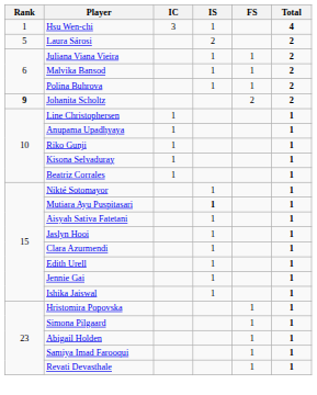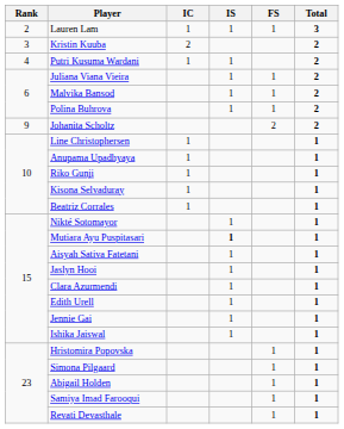 <table class="wikitable" style="font-size:80%; text-align:center">
 <tr>
 <th width="50">Rank</th>
 <th width="150">Player</th>
 <th width="50">IC</th>
 <th width="50">IS</th>
 <th width="50">FS</th>
 <th width="50">Total</th>
 </tr>
 <tr>
+<td>2</td>
+<td align="left"> Lauren Lam</td>
 <td>1</td>
-<td align="left"> <a href='#'>Hsu Wen-chi</a></td>
-<td>3</td>
 <td>1</td>
-<td></td>
-<td><strong>4</strong></td>
+<td>1</td>
+<td><strong>3</strong></td>
 </tr>
 <tr>
-<td>5</td>
-<td align="left"> <a href='#'>Laura Sárosi</a></td>
+<td>3</td>
+<td align="left"> <a href='#'>Kristin Kuuba</a></td>
+<td>2</td>
 <td></td>
-<td>2</td>
+<td></td>
+<td><strong>2</strong></td>
+</tr>
+<tr>
+<td>4</td>
+<td align="left"> <a href='#'>Putri Kusuma Wardani</a></td>
+<td>1</td>
+<td>1</td>
 <td></td>
 <td><strong>2</strong></td>
 </tr>
 <tr>
 <td rowspan="3">6</td>
 <td align="left"> <a href='#'>Juliana Viana Vieira</a></td>
 <td></td>
 <td>1</td>
 <td>1</td>
 <td><strong>2</strong></td>
 </tr>
 <tr>
 <td align="left"> <a href='#'>Malvika Bansod</a></td>
 <td></td>
 <td>1</td>
 <td>1</td>
 <td><strong>2</strong></td>
 </tr>
 <tr>
 <td align="left"> <a href='#'>Polina Buhrova</a></td>
 <td></td>
 <td>1</td>
 <td>1</td>
 <td><strong>2</strong></td>
 </tr>
 <tr>
-<td><strong>9</strong></td>
+<td>9</td>
 <td align="left"> <a href='#'>Johanita Scholtz</a></td>
 <td></td>
 <td></td>
 <td>2</td>
 <td><strong>2</strong></td>
 </tr>
 <tr>
 <td rowspan="5">10</td>
 <td align="left"> <a href='#'>Line Christophersen</a></td>
 <td>1</td>
 <td></td>
 <td></td>
 <td><strong>1</strong></td>
 </tr>
 <tr>
 <td align="left"> <a href='#'>Anupama Upadhyaya</a></td>
 <td>1</td>
 <td></td>
 <td></td>
 <td><strong>1</strong></td>
 </tr>
 <tr>
 <td align="left"> <a href='#'>Riko Gunji</a></td>
 <td>1</td>
 <td></td>
 <td></td>
 <td><strong>1</strong></td>
 </tr>
 <tr>
 <td align="left"> <a href='#'>Kisona Selvaduray</a></td>
 <td>1</td>
 <td></td>
 <td></td>
 <td><strong>1</strong></td>
 </tr>
 <tr>
 <td align="left"> <a href='#'>Beatriz Corrales</a></td>
 <td>1</td>
 <td></td>
 <td></td>
 <td><strong>1</strong></td>
 </tr>
 <tr>
 <td rowspan="8">15</td>
 <td align="left"> <a href='#'>Nikté Sotomayor</a></td>
 <td></td>
 <td>1</td>
 <td></td>
 <td><strong>1</strong></td>
 </tr>
 <tr>
 <td align="left" nowrap> <a href='#'>Mutiara Ayu Puspitasari</a></td>
 <td></td>
 <td><strong>1</strong></td>
 <td></td>
 <td><strong>1</strong></td>
 </tr>
 <tr>
 <td align="left"> <a href='#'>Aisyah Sativa Fatetani</a></td>
 <td></td>
 <td>1</td>
 <td></td>
 <td><strong>1</strong></td>
 </tr>
 <tr>
 <td align="left"> <a href='#'>Jaslyn Hooi</a></td>
 <td></td>
 <td>1</td>
 <td></td>
 <td><strong>1</strong></td>
 </tr>
 <tr>
 <td align="left"> <a href='#'>Clara Azurmendi</a></td>
 <td></td>
 <td>1</td>
 <td></td>
 <td><strong>1</strong></td>
 </tr>
 <tr>
 <td align="left"> <a href='#'>Edith Urell</a></td>
 <td></td>
 <td>1</td>
 <td></td>
 <td><strong>1</strong></td>
 </tr>
 <tr>
 <td align="left"> <a href='#'>Jennie Gai</a></td>
 <td></td>
 <td>1</td>
 <td></td>
 <td><strong>1</strong></td>
 </tr>
 <tr>
 <td align="left"> <a href='#'>Ishika Jaiswal</a></td>
 <td></td>
 <td>1</td>
 <td></td>
 <td><strong>1</strong></td>
 </tr>
 <tr>
 <td rowspan="5">23</td>
 <td align="left"> <a href='#'>Hristomira Popovska</a></td>
 <td></td>
 <td></td>
 <td>1</td>
 <td><strong>1</strong></td>
 </tr>
 <tr>
 <td align="left"> <a href='#'>Simona Pilgaard</a></td>
 <td></td>
 <td></td>
 <td>1</td>
 <td><strong>1</strong></td>
 </tr>
 <tr>
 <td align="left"> <a href='#'>Abigail Holden</a></td>
 <td></td>
 <td></td>
 <td>1</td>
 <td><strong>1</strong></td>
 </tr>
 <tr>
 <td align="left"> <a href='#'>Samiya Imad Farooqui</a></td>
 <td></td>
 <td></td>
 <td>1</td>
 <td><strong>1</strong></td>
 </tr>
 <tr>
 <td align="left"> <a href='#'>Revati Devasthale</a></td>
 <td></td>
 <td></td>
 <td>1</td>
 <td><strong>1</strong></td>
 </tr>
 </table>
